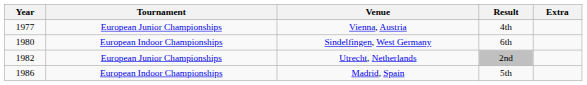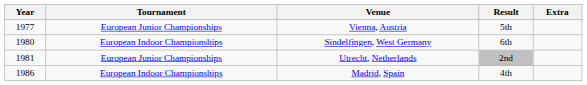 <table class="wikitable" style=" text-align:center; font-size:95%;" width="75%">
 <tr>
 <th>Year</th>
 <th>Tournament</th>
 <th>Venue</th>
 <th>Result</th>
 <th>Extra</th>
 </tr>
 <tr>
 <td>1977</td>
 <td><a href='#'>European Junior Championships</a></td>
 <td><a href='#'>Vienna</a>, <a href='#'>Austria</a></td>
-<td align="center">4th</td>
+<td align="center">5th</td>
 <td></td>
 </tr>
 <tr>
 <td>1980</td>
 <td><a href='#'>European Indoor Championships</a></td>
 <td><a href='#'>Sindelfingen</a>, <a href='#'>West Germany</a></td>
 <td align="center">6th</td>
 <td></td>
 </tr>
 <tr>
-<td>1982</td>
+<td>1981</td>
 <td><a href='#'>European Junior Championships</a></td>
 <td><a href='#'>Utrecht</a>, <a href='#'>Netherlands</a></td>
 <td bgcolor="silver" align="center">2nd</td>
 <td></td>
 </tr>
 <tr>
 <td>1986</td>
 <td><a href='#'>European Indoor Championships</a></td>
 <td><a href='#'>Madrid</a>, <a href='#'>Spain</a></td>
-<td align="center">5th</td>
+<td align="center">4th</td>
 <td></td>
 </tr>
 </table>
